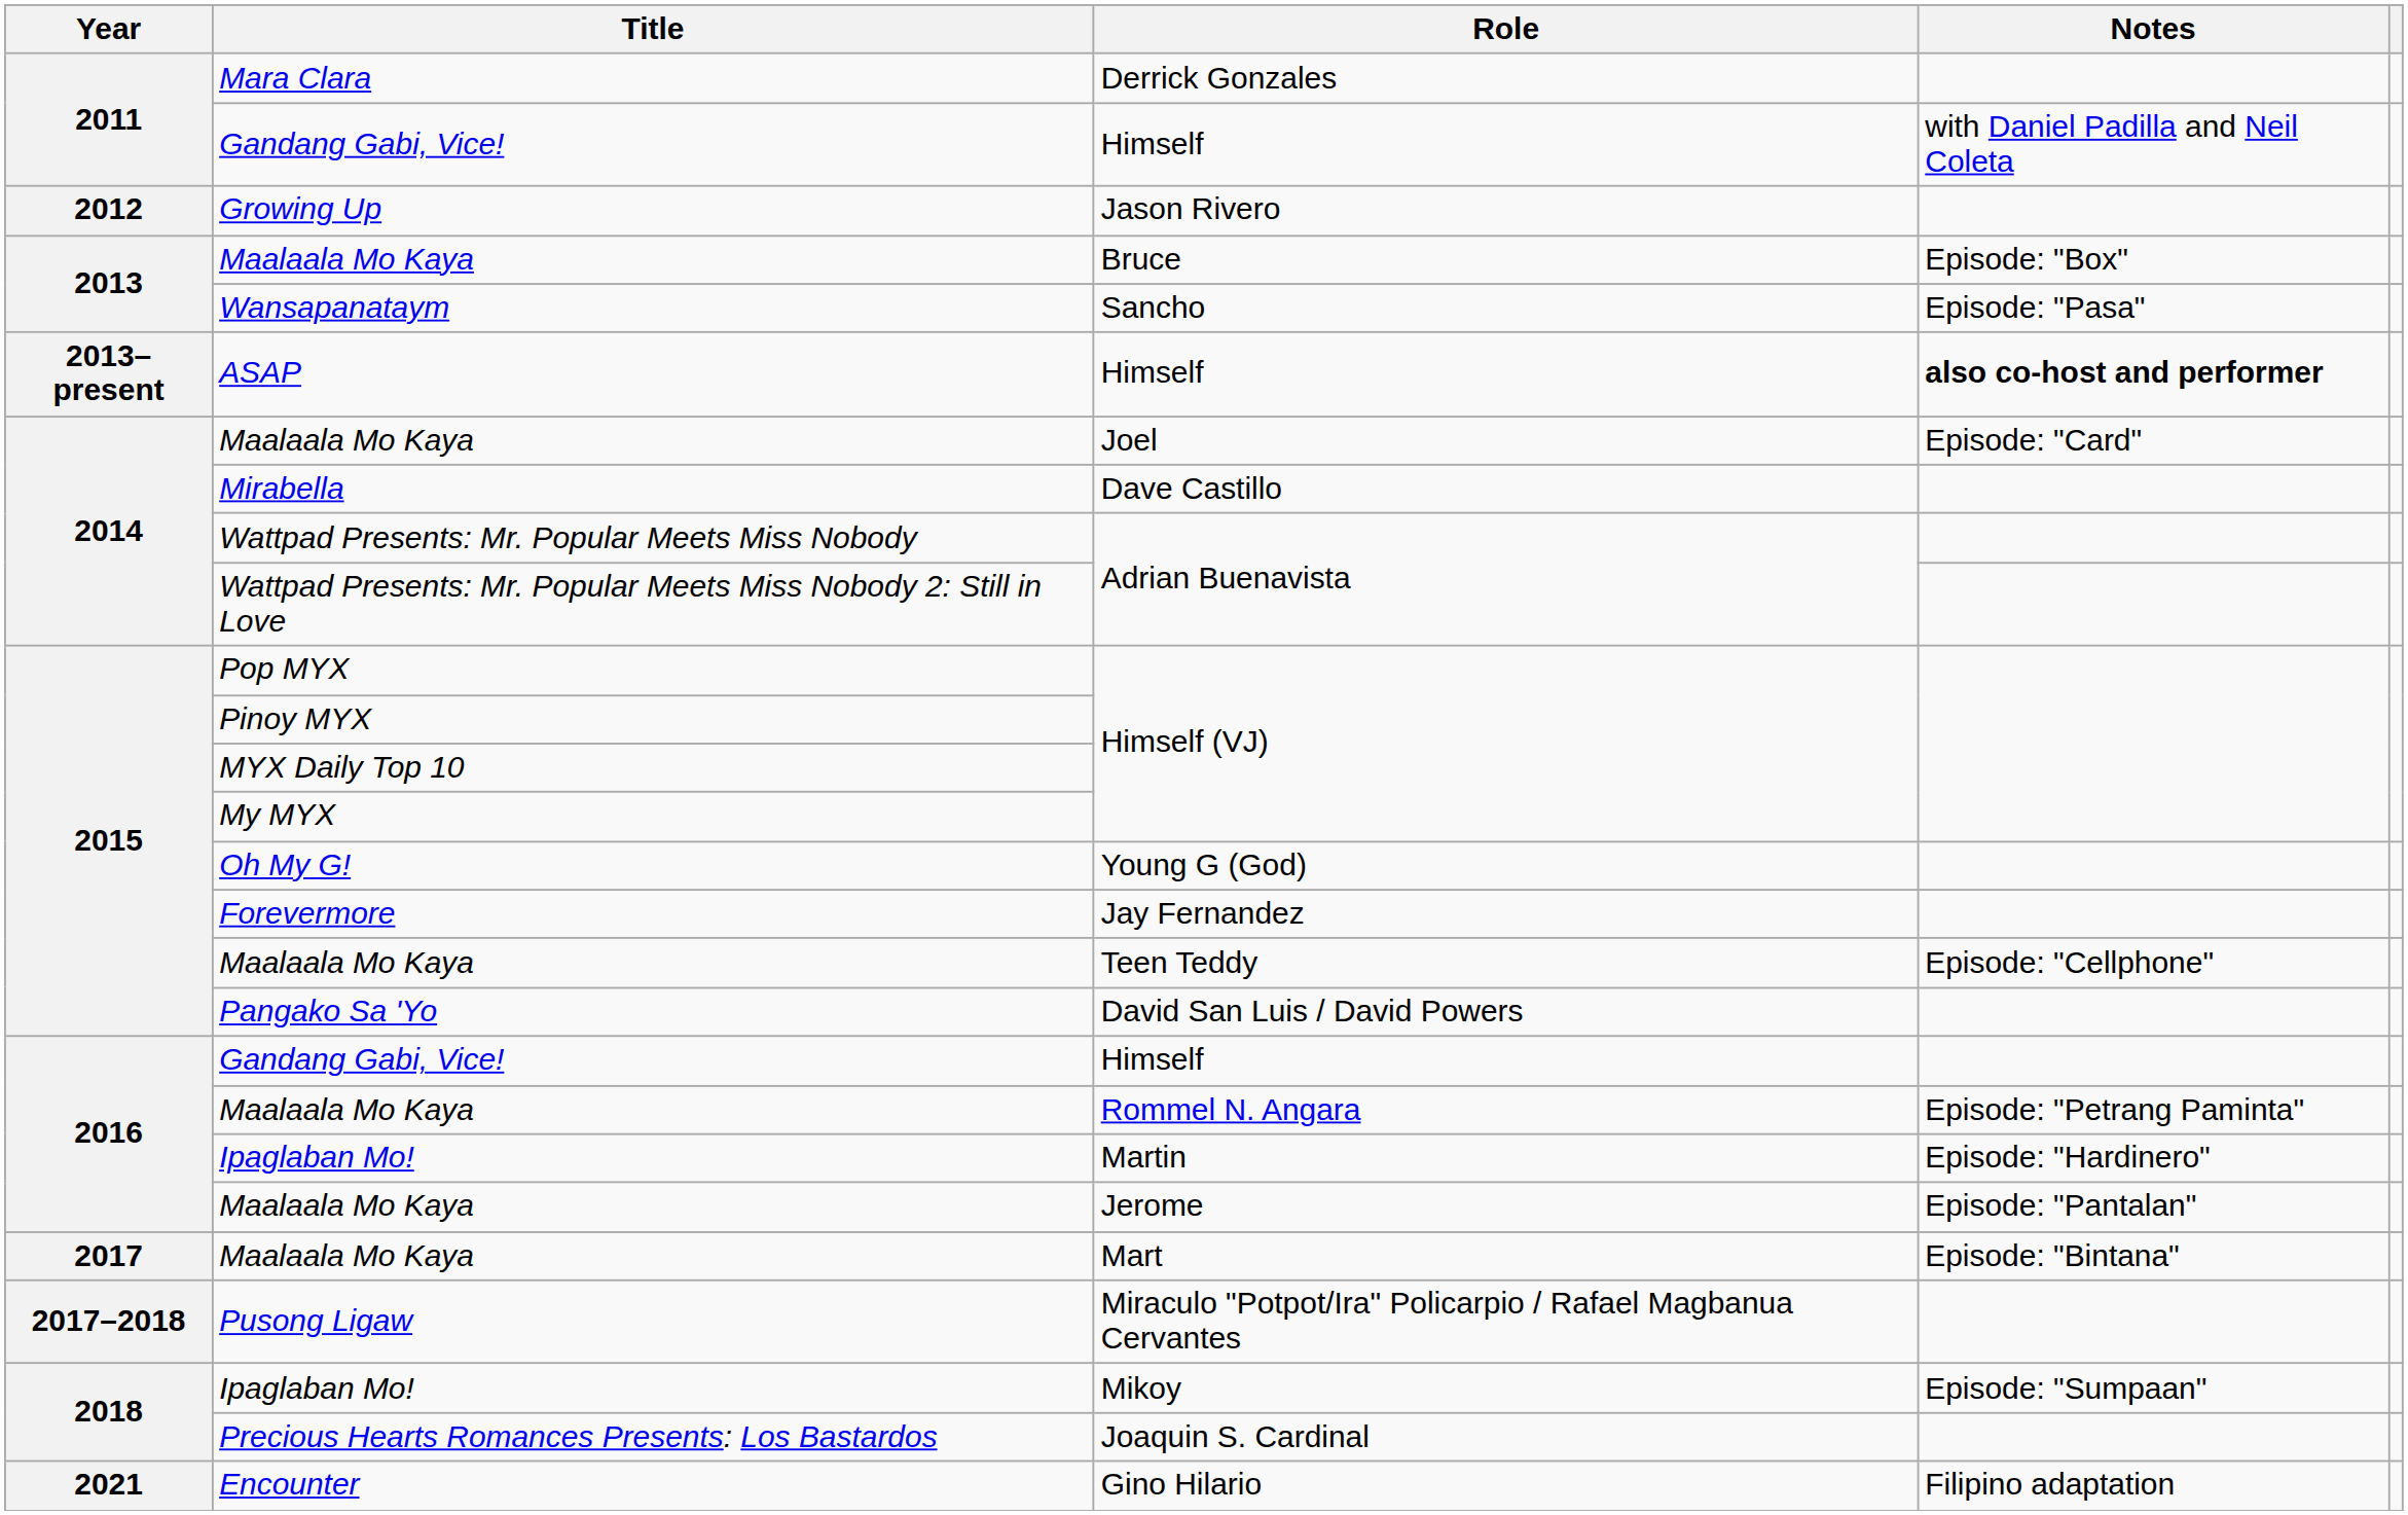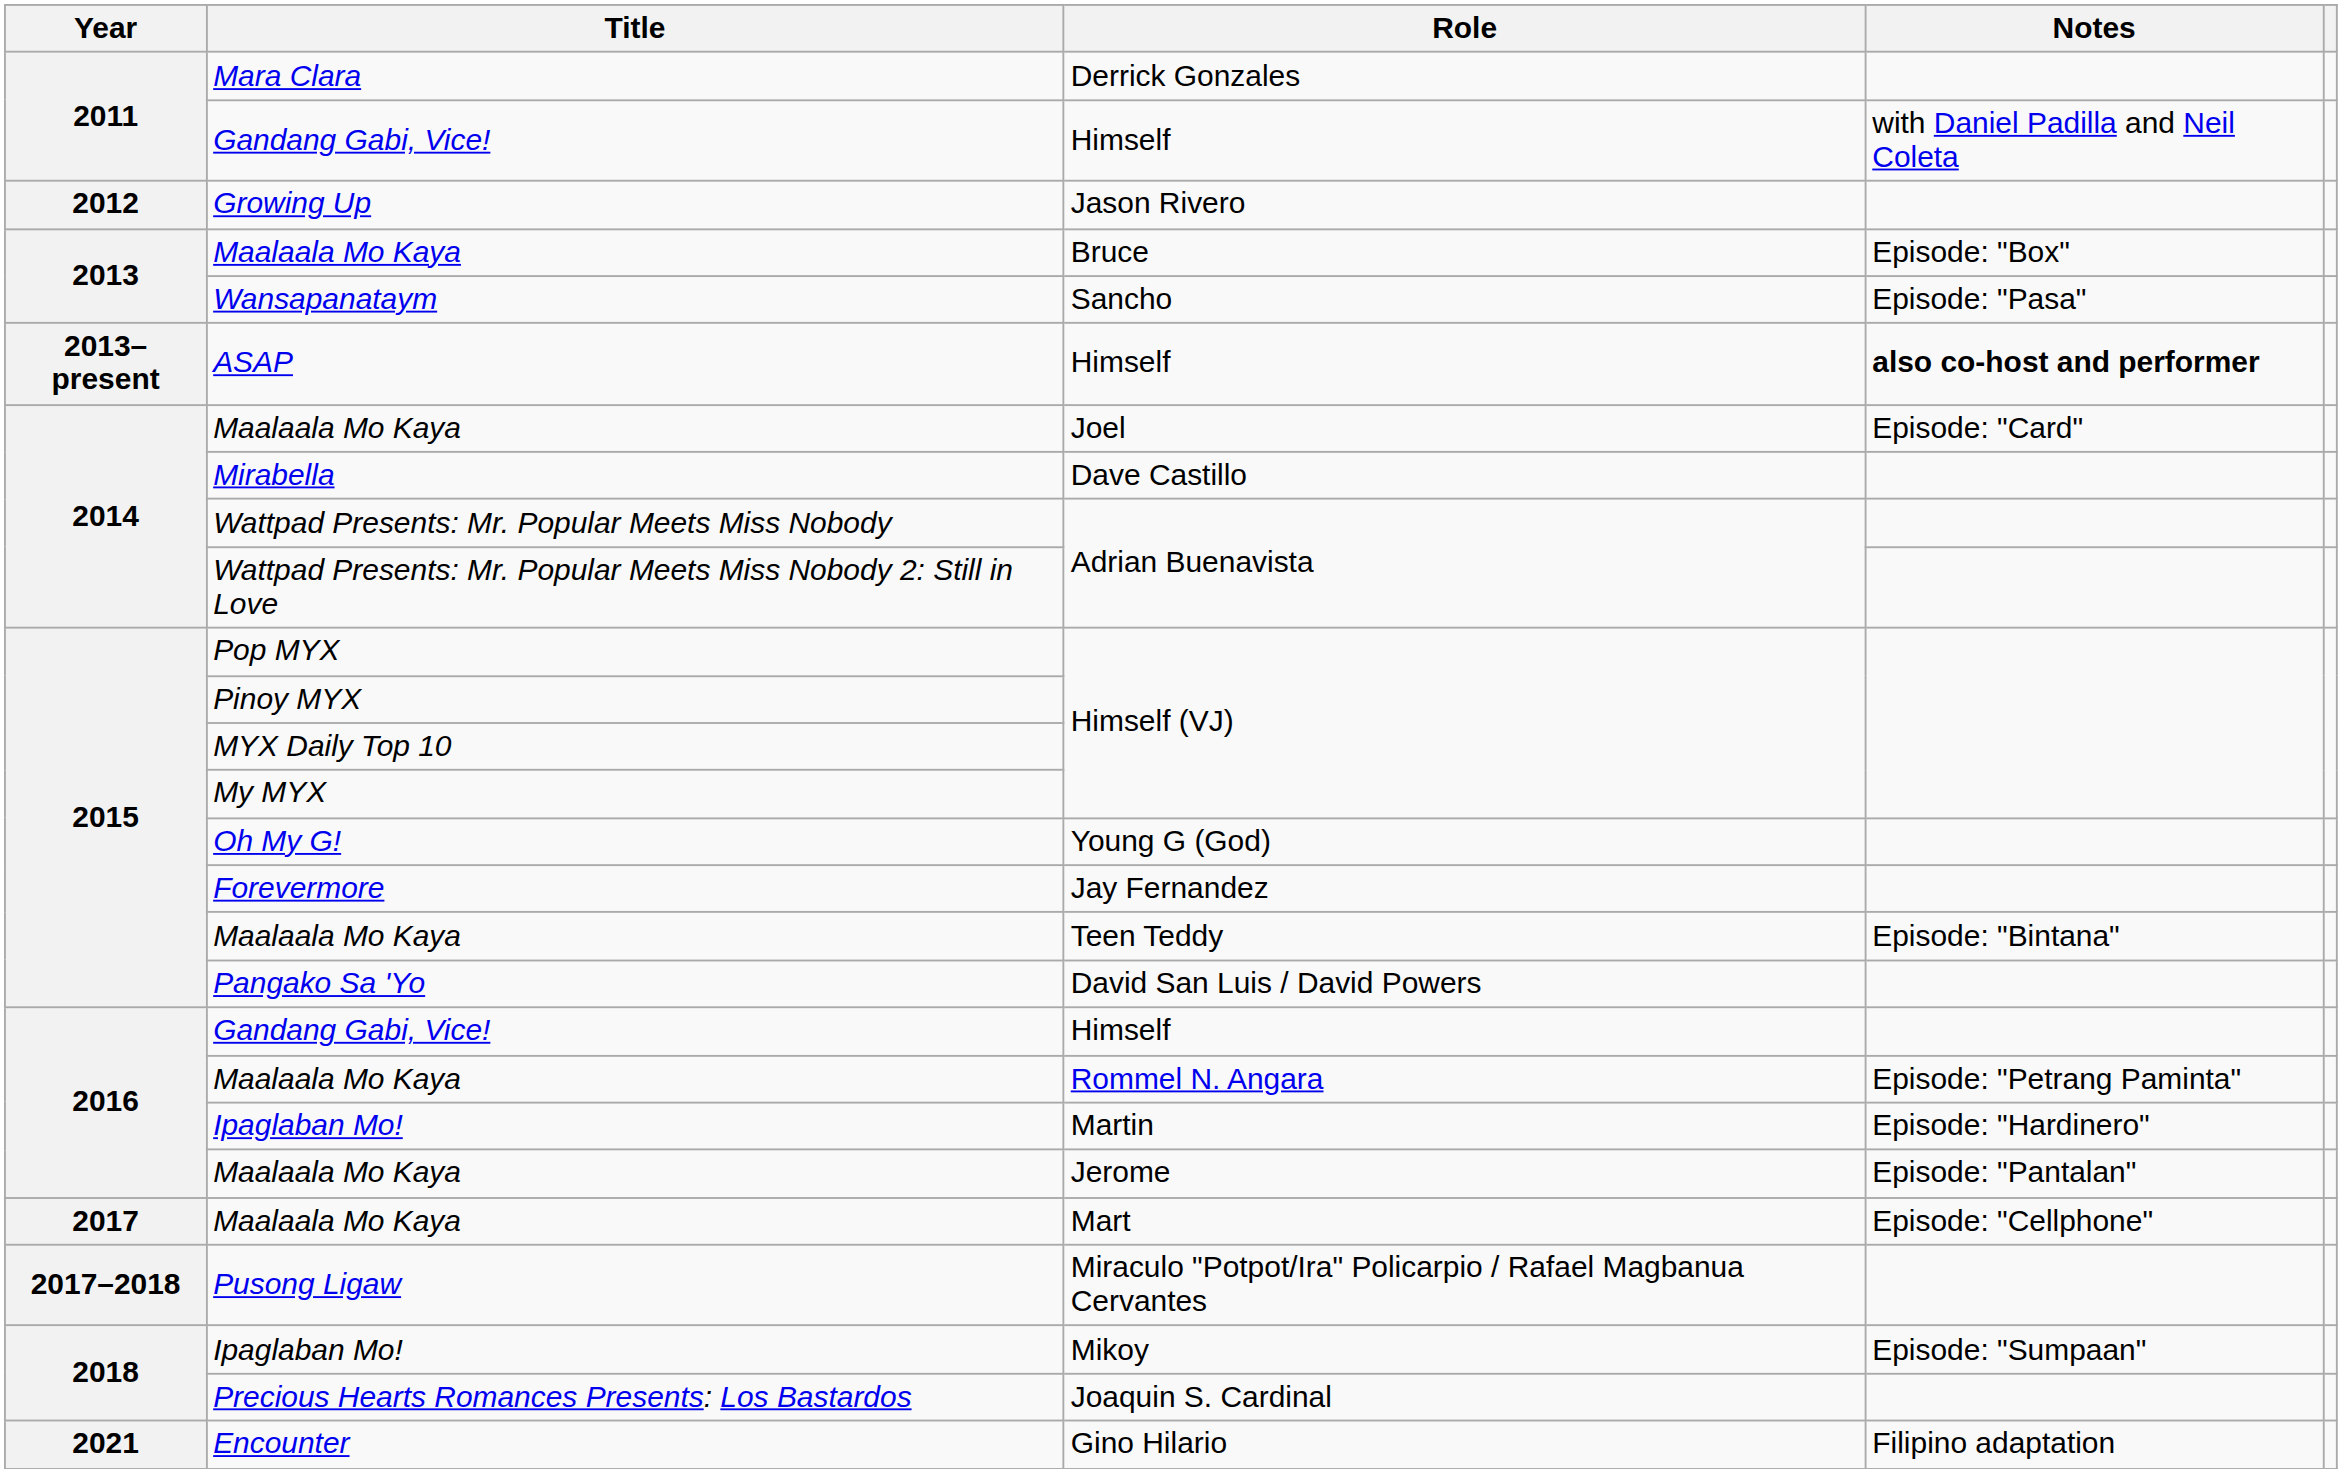 <table class="wikitable plainrowheaders sortable">
 <tr>
 <th scope="col">Year</th>
 <th scope="col">Title</th>
 <th scope="col">Role</th>
 <th scope="col" class="unsortable">Notes</th>
 <th scope="col" class="unsortable"></th>
 </tr>
 <tr>
 <th scope="row" rowspan="2">2011</th>
 <td><em><a href='#'>Mara Clara</a></em></td>
 <td>Derrick Gonzales</td>
 <td></td>
 <td></td>
 </tr>
 <tr>
 <td><em><a href='#'>Gandang Gabi, Vice!</a></em></td>
 <td>Himself</td>
 <td>with <a href='#'>Daniel Padilla</a> and <a href='#'>Neil Coleta</a></td>
 <td></td>
 </tr>
 <tr>
 <th scope="row">2012</th>
 <td><em><a href='#'>Growing Up</a></em></td>
 <td>Jason Rivero</td>
 <td></td>
 <td></td>
 </tr>
 <tr>
 <th scope="row" rowspan="2">2013</th>
 <td><em><a href='#'>Maalaala Mo Kaya</a></em></td>
 <td>Bruce</td>
 <td>Episode: "Box"</td>
 <td></td>
 </tr>
 <tr>
 <td><em><a href='#'>Wansapanataym</a></em></td>
 <td>Sancho</td>
 <td>Episode: "Pasa"</td>
 <td></td>
 </tr>
 <tr>
 <th scope="row">2013–present</th>
 <td><em><a href='#'>ASAP</a></em></td>
 <td>Himself</td>
 <td><strong>also co-host and performer</strong></td>
 <td></td>
 </tr>
 <tr>
 <th scope="row" rowspan="4">2014</th>
 <td><em>Maalaala Mo Kaya</em></td>
 <td>Joel</td>
 <td>Episode: "Card"</td>
 </tr>
 <tr>
 <td><em><a href='#'>Mirabella</a></em></td>
 <td>Dave Castillo</td>
 <td></td>
 <td></td>
 </tr>
 <tr>
 <td><em>Wattpad Presents: Mr. Popular Meets Miss Nobody</em></td>
 <td rowspan=2>Adrian Buenavista</td>
 <td></td>
 <td></td>
 </tr>
 <tr>
 <td><em>Wattpad Presents: Mr. Popular Meets Miss Nobody 2: Still in Love</em></td>
 <td></td>
 <td></td>
 </tr>
 <tr>
 <th scope="row" rowspan="8">2015</th>
 <td><em>Pop MYX</em></td>
 <td rowspan="4">Himself (VJ)</td>
 <td rowspan="4"></td>
 <td rowspan="4"></td>
 </tr>
 <tr>
 <td><em>Pinoy MYX</em></td>
 </tr>
 <tr>
 <td><em>MYX Daily Top 10</em></td>
 </tr>
 <tr>
 <td><em>My MYX</em></td>
 </tr>
 <tr>
 <td><em><a href='#'>Oh My G!</a></em></td>
 <td>Young G (God)</td>
 <td></td>
 <td></td>
 </tr>
 <tr>
 <td><em><a href='#'>Forevermore</a></em></td>
 <td>Jay Fernandez</td>
 <td></td>
 <td></td>
 </tr>
 <tr>
 <td><em>Maalaala Mo Kaya</em></td>
 <td>Teen Teddy</td>
-<td>Episode: "Cellphone"</td>
+<td>Episode: "Bintana"</td>
 <td></td>
 </tr>
 <tr>
 <td><em><a href='#'>Pangako Sa 'Yo</a></em></td>
 <td>David San Luis / David Powers</td>
 <td></td>
 <td></td>
 </tr>
 <tr>
 <th scope="row" rowspan="4">2016</th>
 <td><em><a href='#'>Gandang Gabi, Vice!</a></em></td>
 <td>Himself</td>
 <td></td>
 <td></td>
 </tr>
 <tr>
 <td><em>Maalaala Mo Kaya</em></td>
 <td><a href='#'>Rommel N. Angara</a></td>
 <td>Episode: "Petrang Paminta"</td>
 <td></td>
 </tr>
 <tr>
 <td><em><a href='#'>Ipaglaban Mo!</a></em></td>
 <td>Martin</td>
 <td>Episode: "Hardinero"</td>
 <td></td>
 </tr>
 <tr>
 <td><em>Maalaala Mo Kaya</em></td>
 <td>Jerome</td>
 <td>Episode: "Pantalan"</td>
 <td></td>
 </tr>
 <tr>
 <th scope="row">2017</th>
 <td><em>Maalaala Mo Kaya</em></td>
 <td>Mart</td>
-<td>Episode: "Bintana"</td>
+<td>Episode: "Cellphone"</td>
 <td></td>
 </tr>
 <tr>
 <th scope="row">2017–2018</th>
 <td><em><a href='#'>Pusong Ligaw</a></em></td>
 <td>Miraculo "Potpot/Ira" Policarpio / Rafael Magbanua Cervantes</td>
 <td></td>
 <td></td>
 </tr>
 <tr>
 <th scope="row" rowspan="2">2018</th>
 <td><em>Ipaglaban Mo!</em></td>
 <td>Mikoy</td>
 <td>Episode: "Sumpaan"</td>
 <td></td>
 </tr>
 <tr>
 <td><em><a href='#'>Precious Hearts Romances Presents</a>: <a href='#'>Los Bastardos</a></em></td>
 <td>Joaquin S. Cardinal</td>
 <td></td>
 <td></td>
 </tr>
 <tr>
 <th scope="row">2021</th>
 <td><em><a href='#'>Encounter</a></em></td>
 <td>Gino Hilario</td>
 <td>Filipino adaptation</td>
 <td></td>
 </tr>
 <tr>
 </tr>
 </table>
